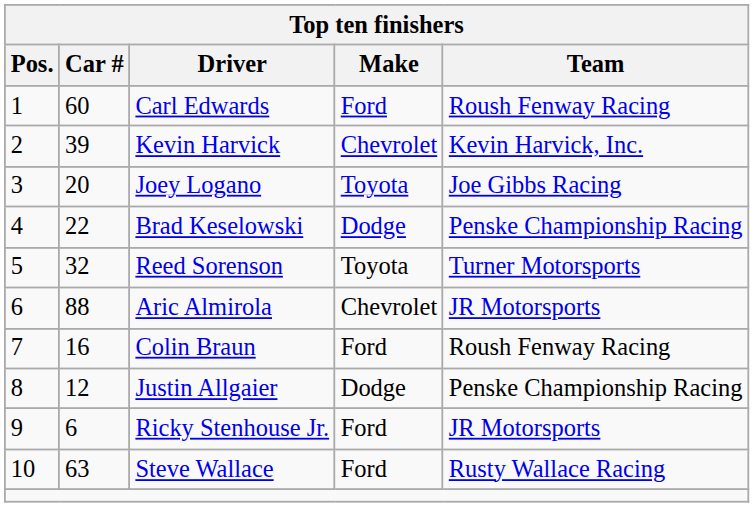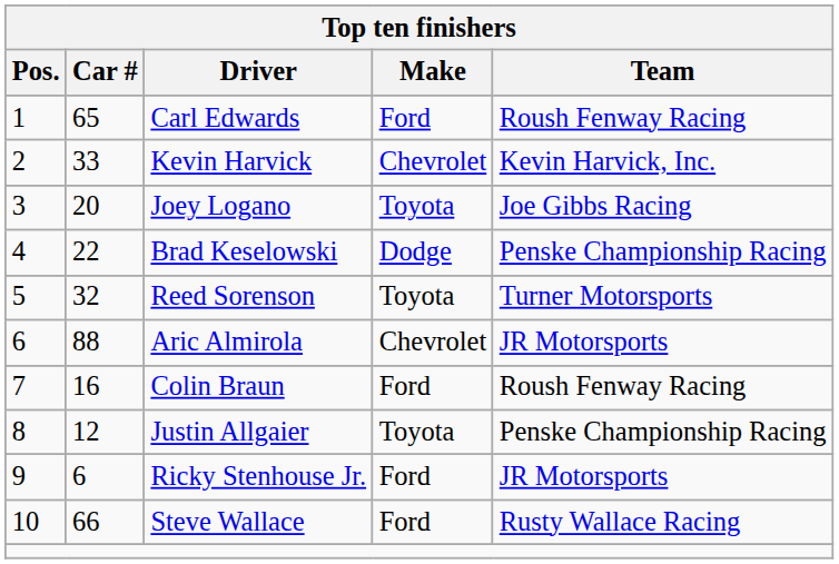 <table class="wikitable" style="font-size: 85%;">
 <tr>
 <th colspan=5 align=center>Top ten finishers</th>
 </tr>
 <tr>
 <th>Pos.</th>
 <th>Car #</th>
 <th>Driver</th>
 <th>Make</th>
 <th>Team</th>
 </tr>
 <tr>
 <td>1</td>
-<td>60</td>
+<td>65</td>
 <td><a href='#'>Carl Edwards</a></td>
 <td><a href='#'>Ford</a></td>
 <td><a href='#'>Roush Fenway Racing</a></td>
 </tr>
 <tr>
 <td>2</td>
-<td>39</td>
+<td>33</td>
 <td><a href='#'>Kevin Harvick</a></td>
 <td><a href='#'>Chevrolet</a></td>
 <td><a href='#'>Kevin Harvick, Inc.</a></td>
 </tr>
 <tr>
 <td>3</td>
 <td>20</td>
 <td><a href='#'>Joey Logano</a></td>
 <td><a href='#'>Toyota</a></td>
 <td><a href='#'>Joe Gibbs Racing</a></td>
 </tr>
 <tr>
 <td>4</td>
 <td>22</td>
 <td><a href='#'>Brad Keselowski</a></td>
 <td><a href='#'>Dodge</a></td>
 <td><a href='#'>Penske Championship Racing</a></td>
 </tr>
 <tr>
 <td>5</td>
 <td>32</td>
 <td><a href='#'>Reed Sorenson</a></td>
 <td>Toyota</td>
 <td><a href='#'>Turner Motorsports</a></td>
 </tr>
 <tr>
 <td>6</td>
 <td>88</td>
 <td><a href='#'>Aric Almirola</a></td>
 <td>Chevrolet</td>
 <td><a href='#'>JR Motorsports</a></td>
 </tr>
 <tr>
 <td>7</td>
 <td>16</td>
 <td><a href='#'>Colin Braun</a></td>
 <td>Ford</td>
 <td>Roush Fenway Racing</td>
 </tr>
 <tr>
 <td>8</td>
 <td>12</td>
 <td><a href='#'>Justin Allgaier</a></td>
-<td>Dodge</td>
+<td>Toyota</td>
 <td>Penske Championship Racing</td>
 </tr>
 <tr>
 <td>9</td>
 <td>6</td>
 <td><a href='#'>Ricky Stenhouse Jr.</a></td>
 <td>Ford</td>
 <td><a href='#'>JR Motorsports</a></td>
 </tr>
 <tr>
 <td>10</td>
-<td>63</td>
+<td>66</td>
 <td><a href='#'>Steve Wallace</a></td>
 <td>Ford</td>
 <td><a href='#'>Rusty Wallace Racing</a></td>
 </tr>
 <tr>
 <td colspan=5 align=center></td>
 </tr>
 </table>
